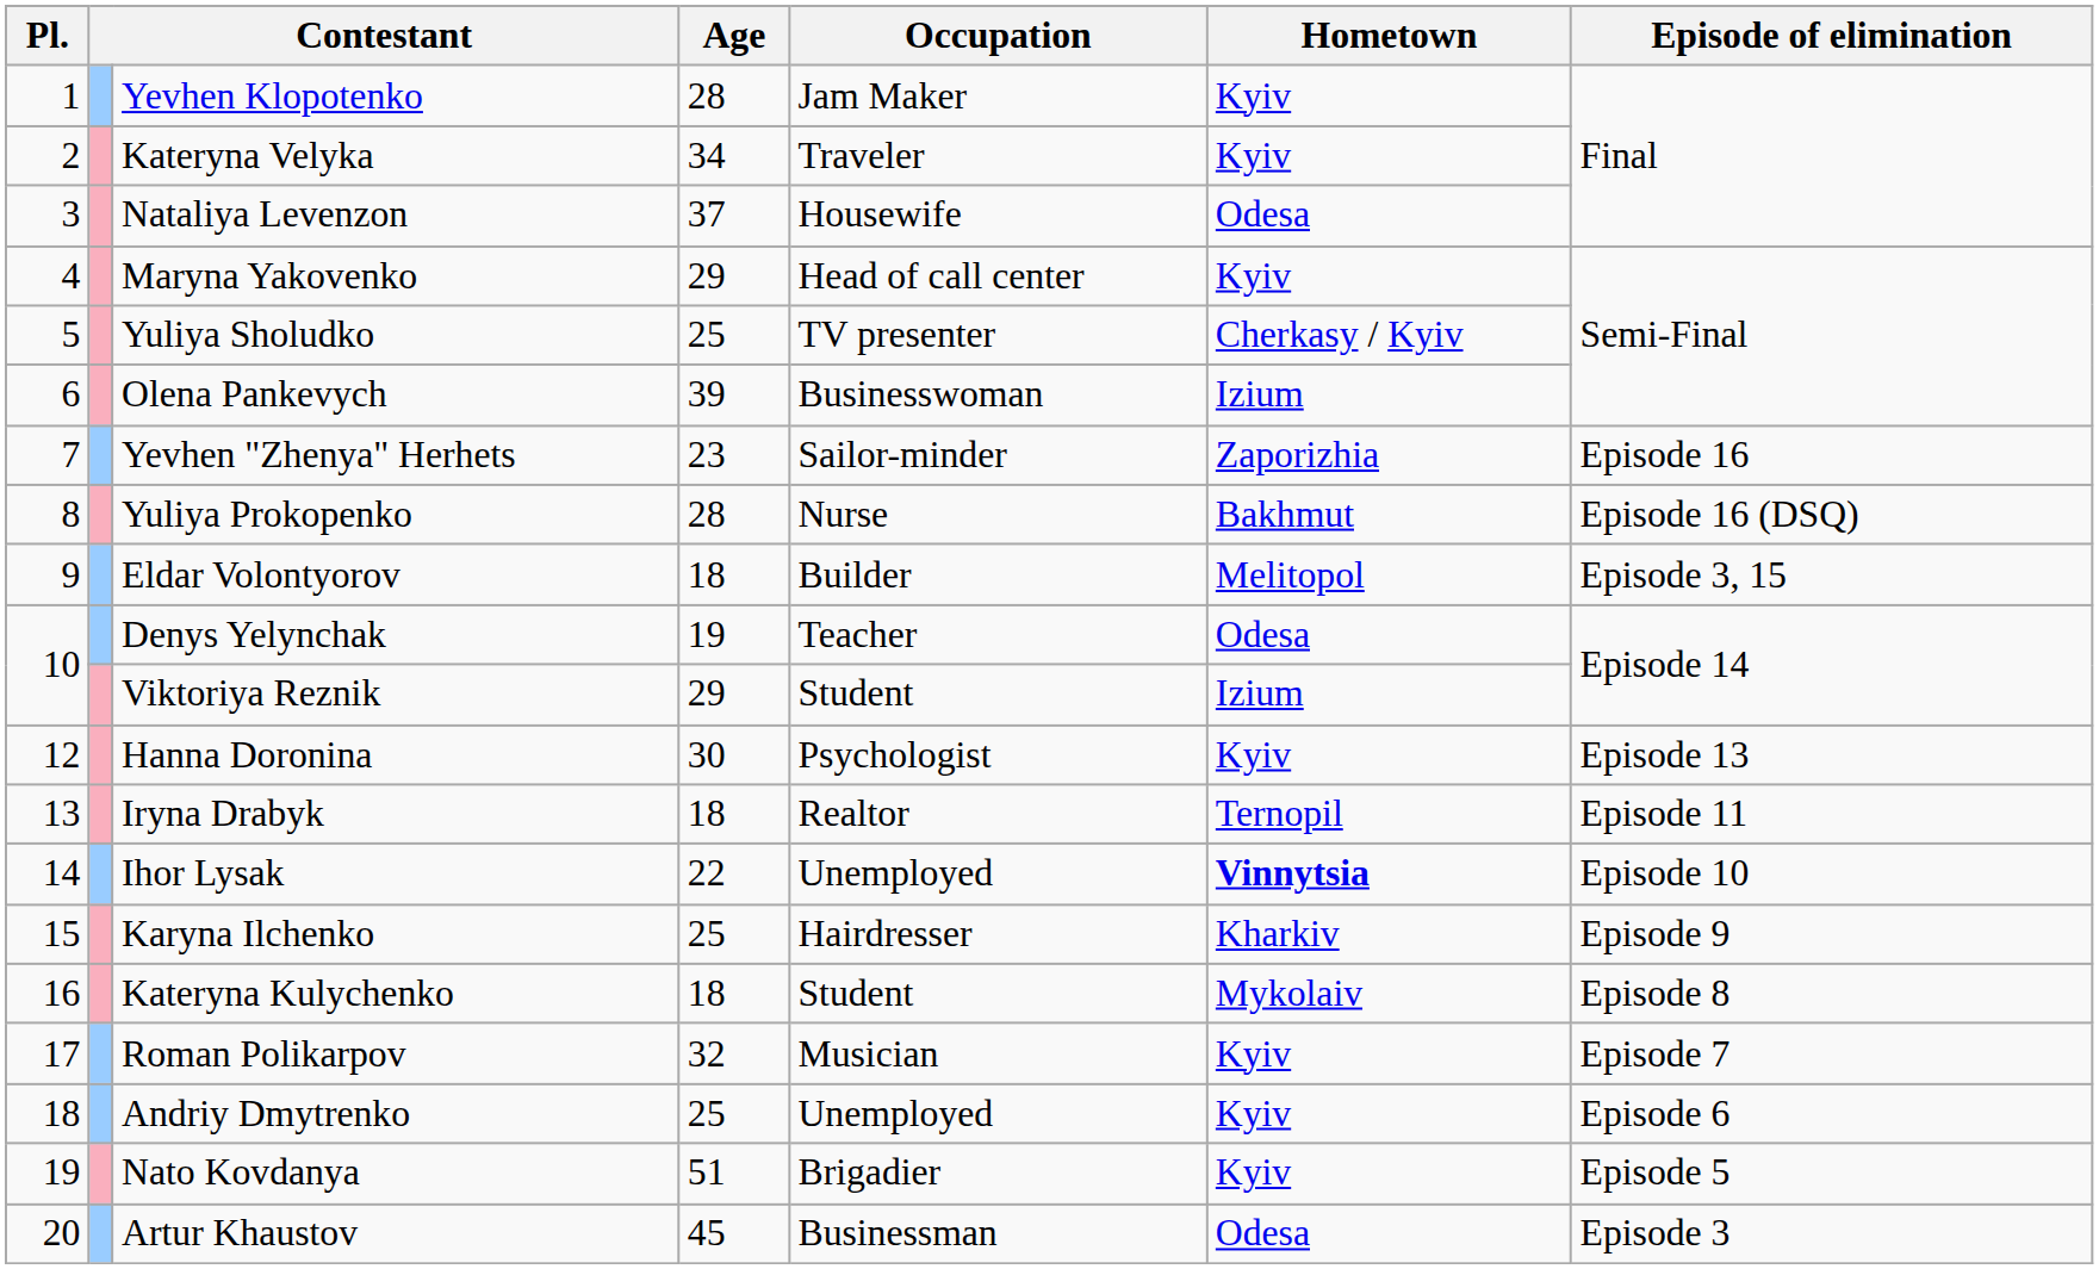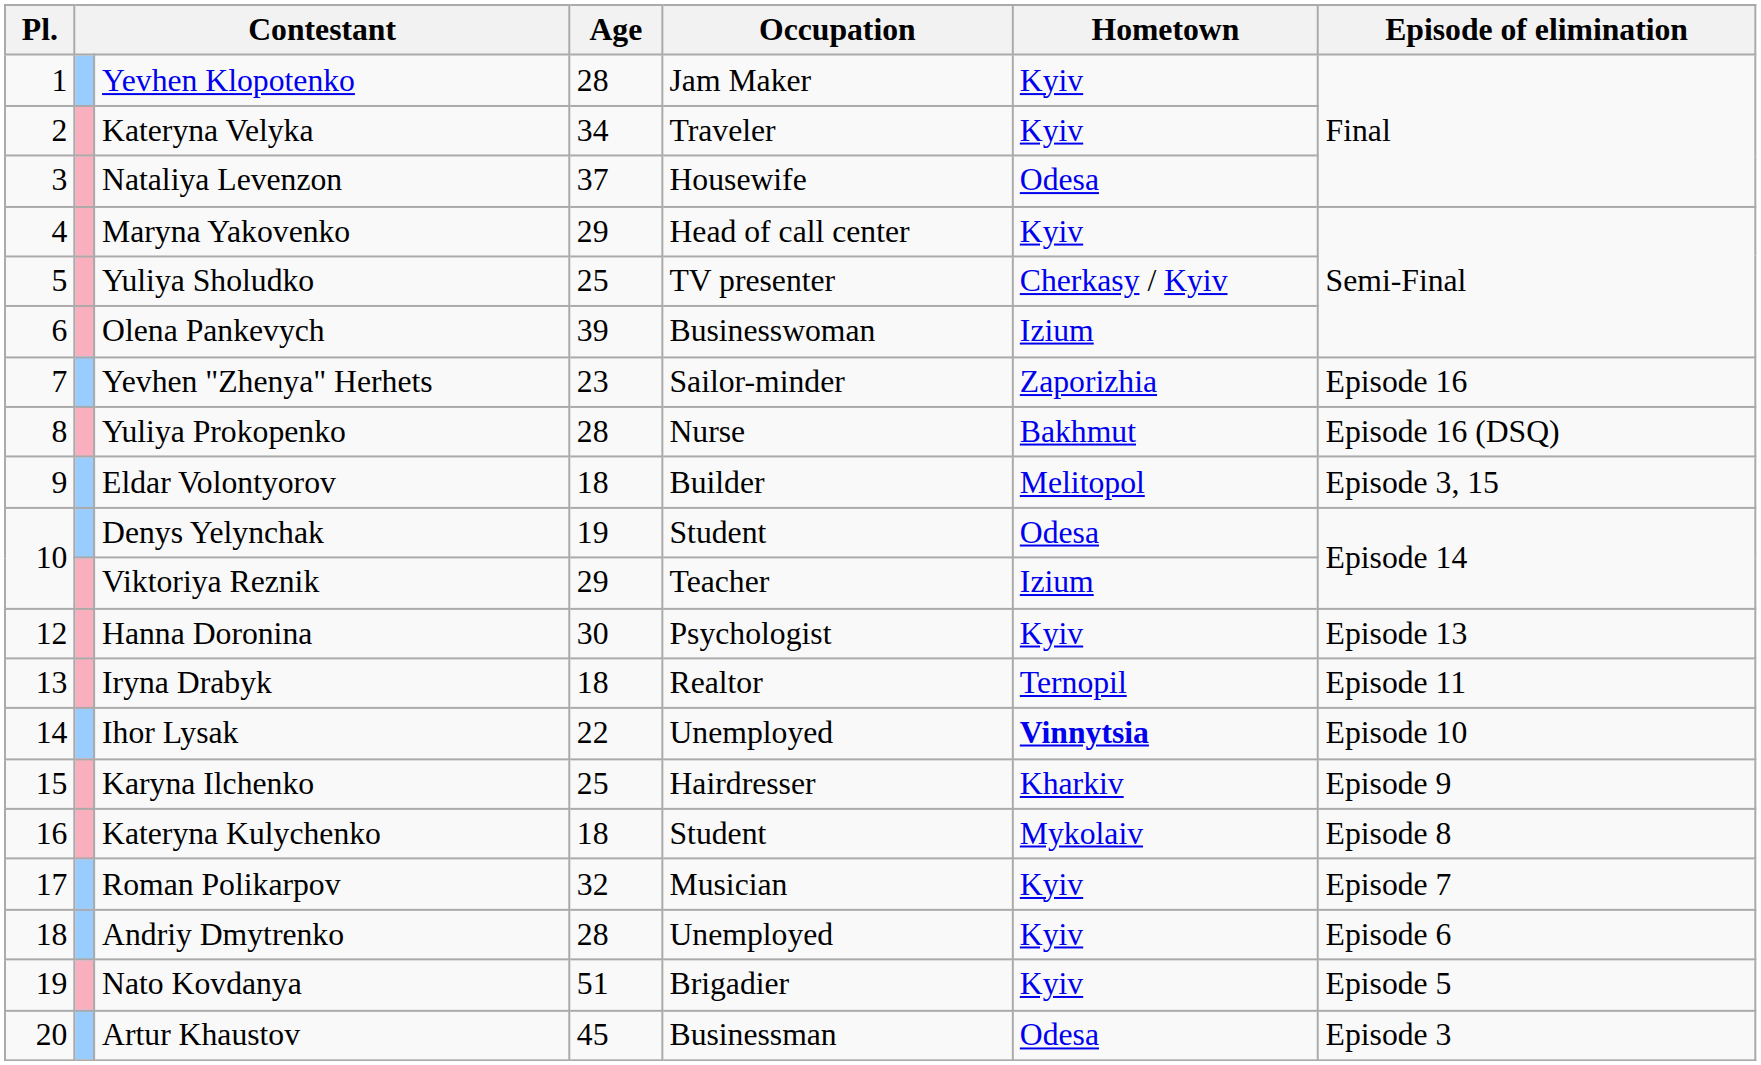 <table class="wikitable" style="width:70%;">
 <tr>
 <th>Pl.</th>
 <th colspan="2">Contestant</th>
 <th>Age</th>
 <th>Occupation</th>
 <th>Hometown</th>
 <th>Episode of elimination</th>
 </tr>
 <tr>
 <td align="right">1</td>
 <td style="background:#9cf;"></td>
 <td><a href='#'>Yevhen Klopotenko</a></td>
 <td>28</td>
 <td>Jam Maker</td>
 <td><a href='#'>Kyiv</a></td>
 <td rowspan="3">Final</td>
 </tr>
 <tr>
 <td align="right">2</td>
 <td style="background:#faafbe"></td>
 <td>Kateryna Velyka</td>
 <td>34</td>
 <td>Traveler</td>
 <td><a href='#'>Kyiv</a></td>
 </tr>
 <tr>
 <td align="right">3</td>
 <td style="background:#faafbe"></td>
 <td>Nataliya Levenzon</td>
 <td>37</td>
 <td>Housewife</td>
 <td><a href='#'>Odesa</a></td>
 </tr>
 <tr>
 <td align="right">4</td>
 <td style="background:#faafbe"></td>
 <td>Maryna Yakovenko</td>
 <td>29</td>
 <td>Head of call center</td>
 <td><a href='#'>Kyiv</a></td>
 <td rowspan="3">Semi-Final</td>
 </tr>
 <tr>
 <td align="right">5</td>
 <td style="background:#faafbe"></td>
 <td>Yuliya Sholudko</td>
 <td>25</td>
 <td>TV presenter</td>
 <td><a href='#'>Cherkasy</a> / <a href='#'>Kyiv</a></td>
 </tr>
 <tr>
 <td align="right">6</td>
 <td style="background:#faafbe"></td>
 <td>Olena Pankevych</td>
 <td>39</td>
 <td>Businesswoman</td>
 <td><a href='#'>Izium</a></td>
 </tr>
 <tr>
 <td align="right">7</td>
 <td style="background:#9cf;"></td>
 <td>Yevhen "Zhenya" Herhets</td>
 <td>23</td>
 <td>Sailor-minder</td>
 <td><a href='#'>Zaporizhia</a></td>
 <td>Episode 16</td>
 </tr>
 <tr>
 <td align="right">8</td>
 <td style="background:#faafbe"></td>
 <td>Yuliya Prokopenko</td>
 <td>28</td>
 <td>Nurse</td>
 <td><a href='#'>Bakhmut</a></td>
 <td>Episode 16 (DSQ)</td>
 </tr>
 <tr>
 <td align="right">9</td>
 <td style="background:#9cf;"></td>
 <td>Eldar Volontyorov</td>
 <td>18</td>
 <td>Builder</td>
 <td><a href='#'>Melitopol</a></td>
 <td>Episode 3, 15</td>
 </tr>
 <tr>
 <td align="right" rowspan="2">10</td>
 <td style="background:#9cf;"></td>
 <td>Denys Yelynchak</td>
 <td>19</td>
-<td>Teacher</td>
+<td>Student</td>
 <td><a href='#'>Odesa</a></td>
 <td rowspan="2">Episode 14</td>
 </tr>
 <tr>
 <td style="background:#faafbe"></td>
 <td>Viktoriya Reznik</td>
 <td>29</td>
-<td>Student</td>
+<td>Teacher</td>
 <td><a href='#'>Izium</a></td>
 </tr>
 <tr>
 <td align="right">12</td>
 <td style="background:#faafbe"></td>
 <td>Hanna Doronina</td>
 <td>30</td>
 <td>Psychologist</td>
 <td><a href='#'>Kyiv</a></td>
 <td>Episode 13</td>
 </tr>
 <tr>
 <td align="right">13</td>
 <td style="background:#faafbe"></td>
 <td>Iryna Drabyk</td>
 <td>18</td>
 <td>Realtor</td>
 <td><a href='#'>Ternopil</a></td>
 <td>Episode 11</td>
 </tr>
 <tr>
 <td align="right">14</td>
 <td style="background:#9cf;"></td>
 <td>Ihor Lysak</td>
 <td>22</td>
 <td>Unemployed</td>
 <td><strong><a href='#'>Vinnytsia</a></strong></td>
 <td>Episode 10</td>
 </tr>
 <tr>
 <td align="right">15</td>
 <td style="background:#faafbe"></td>
 <td>Karyna Ilchenko</td>
 <td>25</td>
 <td>Hairdresser</td>
 <td><a href='#'>Kharkiv</a></td>
 <td>Episode 9</td>
 </tr>
 <tr>
 <td align="right">16</td>
 <td style="background:#faafbe"></td>
 <td>Kateryna Kulychenko</td>
 <td>18</td>
 <td>Student</td>
 <td><a href='#'>Mykolaiv</a></td>
 <td>Episode 8</td>
 </tr>
 <tr>
 <td align="right">17</td>
 <td style="background:#9cf;"></td>
 <td>Roman Polikarpov</td>
 <td>32</td>
 <td>Musician</td>
 <td><a href='#'>Kyiv</a></td>
 <td>Episode 7</td>
 </tr>
 <tr>
 <td align="right">18</td>
 <td style="background:#9cf;"></td>
 <td>Andriy Dmytrenko</td>
-<td>25</td>
+<td>28</td>
 <td>Unemployed</td>
 <td><a href='#'>Kyiv</a></td>
 <td>Episode 6</td>
 </tr>
 <tr>
 <td align="right">19</td>
 <td style="background:#faafbe"></td>
 <td>Nato Kovdanya</td>
 <td>51</td>
 <td>Brigadier</td>
 <td><a href='#'>Kyiv</a></td>
 <td>Episode 5</td>
 </tr>
 <tr>
 <td align="right">20</td>
 <td style="background:#9cf;"></td>
 <td>Artur Khaustov</td>
 <td>45</td>
 <td>Businessman</td>
 <td><a href='#'>Odesa</a></td>
 <td>Episode 3</td>
 </tr>
 </table>
